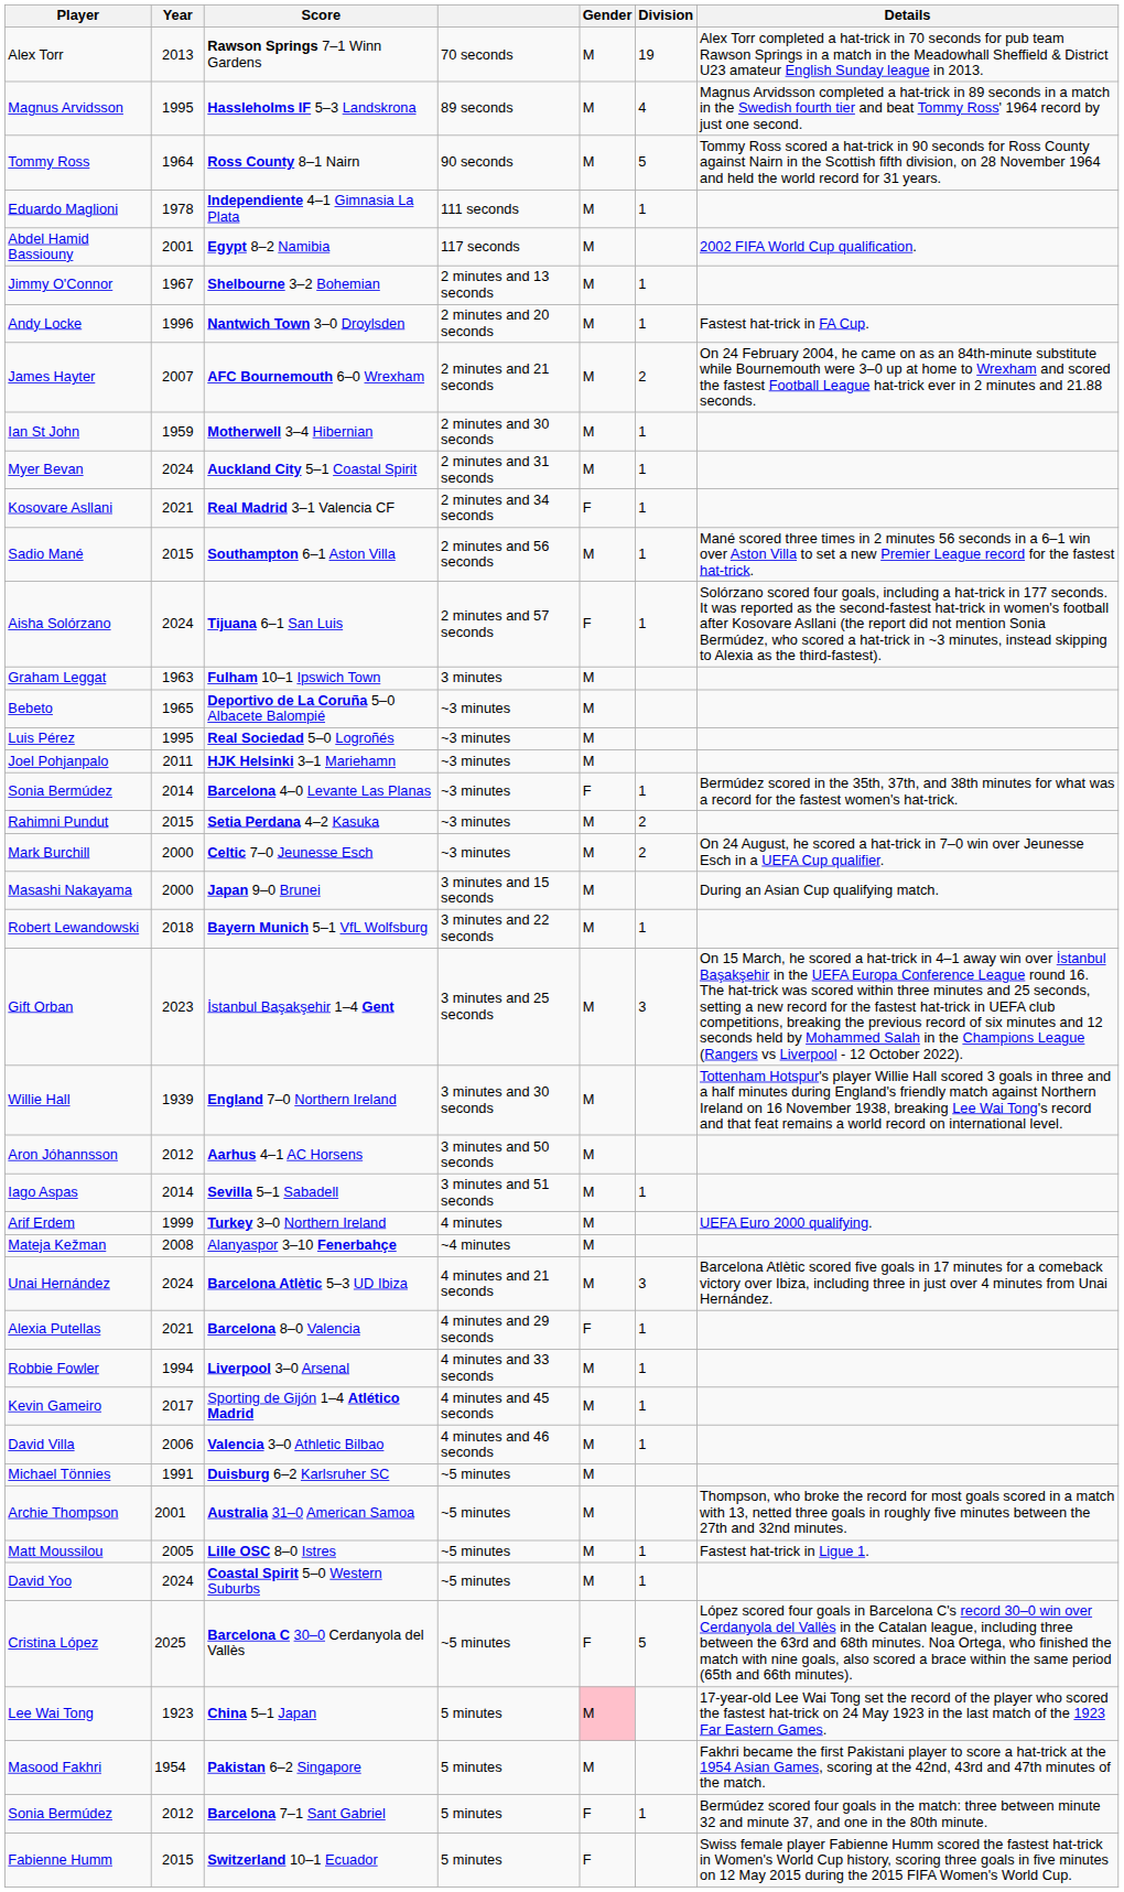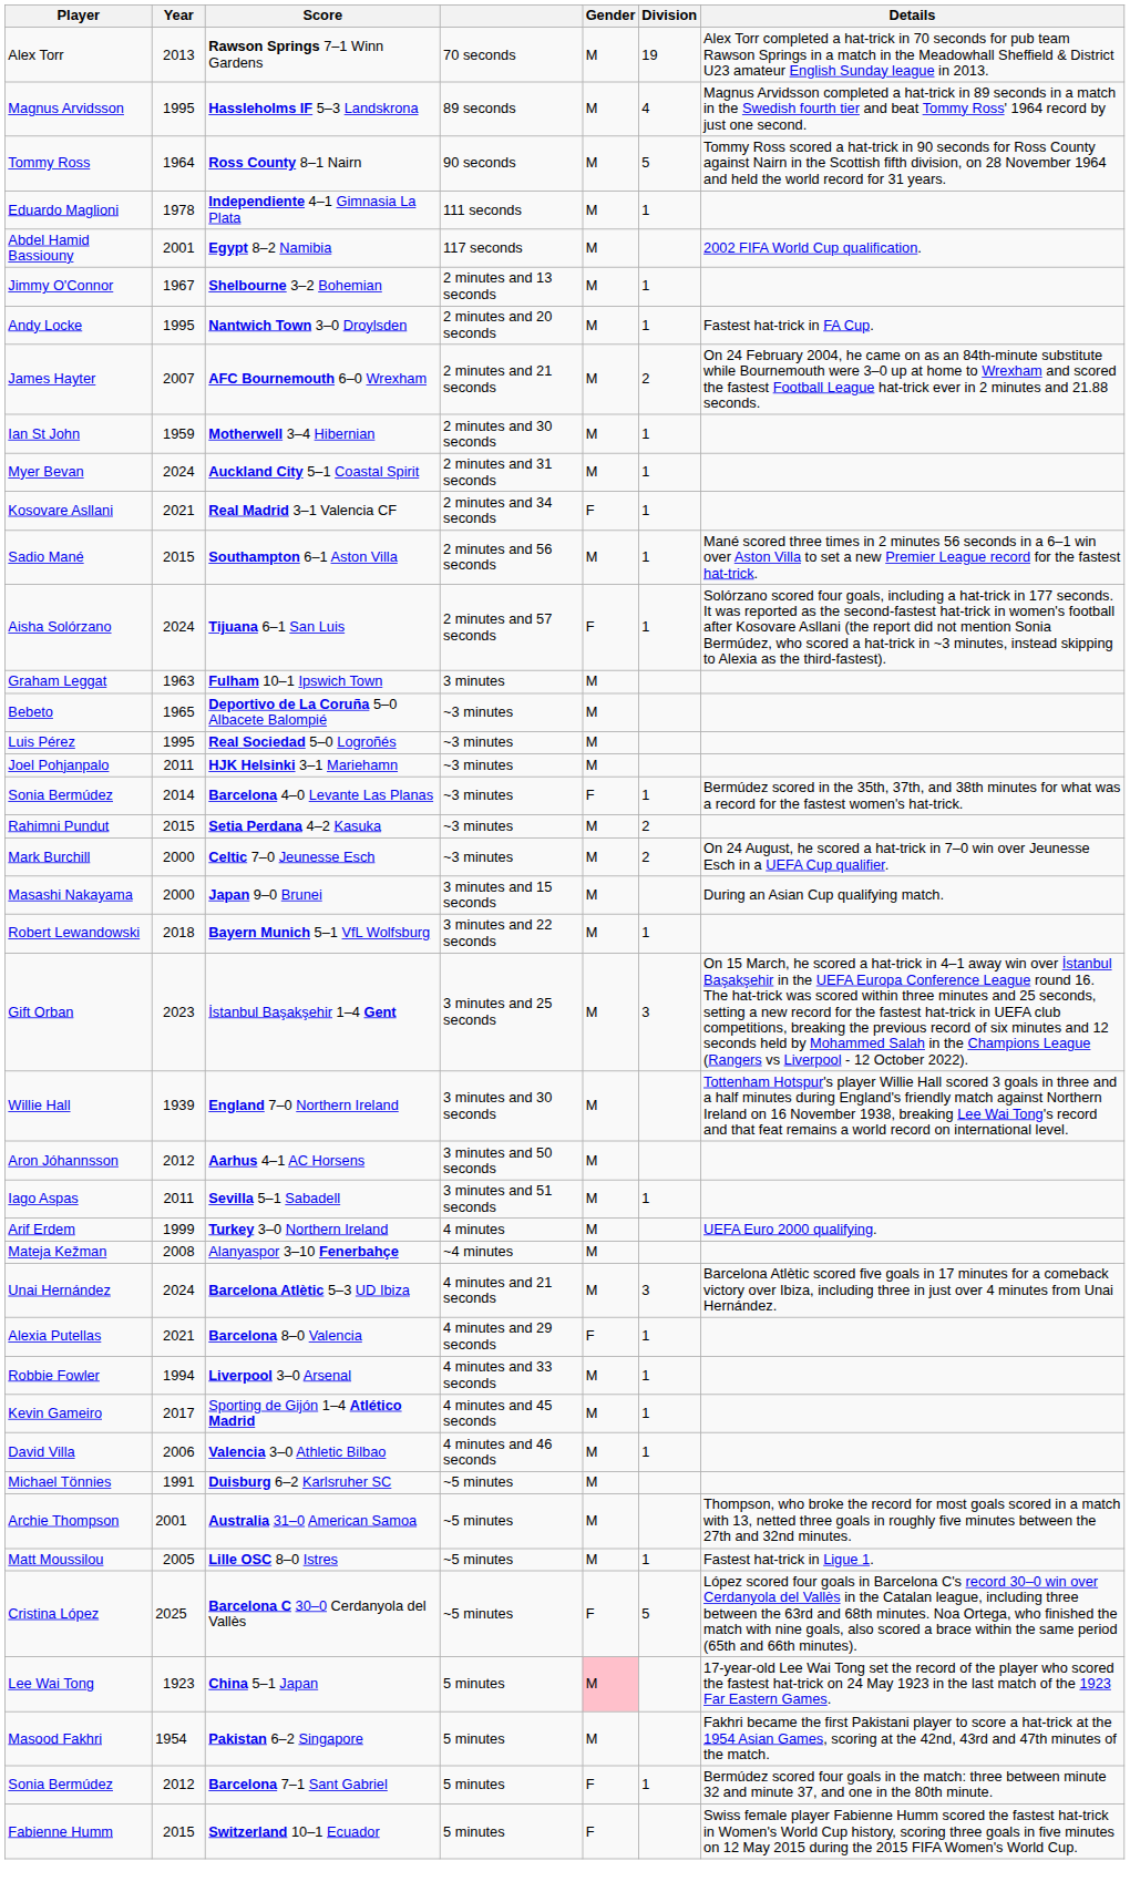 <table class="wikitable sortable" width=100%>
 <tr>
 <th width = 14%>Player</th>
 <th width = 5%>Year</th>
 <th width = 23%>Score</th>
 <th width = 14%></th>
 <th width = 1%>Gender</th>
 <th>Division</th>
 <th width="50%">Details</th>
 </tr>
 <tr>
 <td> Alex Torr</td>
 <td align=center>2013</td>
 <td><strong>Rawson Springs</strong> 7–1 Winn Gardens</td>
 <td>70 seconds</td>
 <td>M</td>
 <td>19</td>
 <td>Alex Torr completed a hat-trick in 70 seconds for pub team Rawson Springs in a match in the Meadowhall Sheffield & District U23 amateur <a href='#'>English Sunday league</a> in 2013.</td>
 </tr>
 <tr>
 <td> <a href='#'>Magnus Arvidsson</a></td>
 <td align=center>1995</td>
 <td><strong><a href='#'>Hassleholms IF</a></strong> 5–3 <a href='#'>Landskrona</a></td>
 <td>89 seconds</td>
 <td>M</td>
 <td>4</td>
 <td>Magnus Arvidsson completed a hat-trick in 89 seconds in a match in the <a href='#'>Swedish fourth tier</a> and beat <a href='#'>Tommy Ross</a>' 1964 record by just one second.</td>
 </tr>
 <tr>
 <td> <a href='#'>Tommy Ross</a></td>
 <td align=center>1964</td>
 <td><a href='#'><strong>Ross County</strong></a> 8–1 Nairn</td>
 <td>90 seconds</td>
 <td>M</td>
 <td>5</td>
 <td>Tommy Ross scored a hat-trick in 90 seconds for Ross County against Nairn in the Scottish fifth division, on 28 November 1964 and held the world record for 31 years.</td>
 </tr>
 <tr>
 <td> <a href='#'>Eduardo Maglioni</a></td>
 <td align=center>1978</td>
 <td><a href='#'><strong>Independiente</strong></a> 4–1 <a href='#'>Gimnasia La Plata</a></td>
 <td>111 seconds</td>
 <td>M</td>
 <td>1</td>
 <td></td>
 </tr>
 <tr>
 <td> <a href='#'>Abdel Hamid Bassiouny</a></td>
 <td align=center>2001</td>
 <td><a href='#'><strong>Egypt</strong></a> 8–2 <a href='#'>Namibia</a></td>
 <td>117 seconds</td>
 <td>M</td>
 <td></td>
 <td><a href='#'>2002 FIFA World Cup qualification</a>.</td>
 </tr>
 <tr>
 <td> <a href='#'>Jimmy O'Connor</a></td>
 <td align=center>1967</td>
 <td><a href='#'><strong>Shelbourne</strong></a> 3–2 <a href='#'>Bohemian</a></td>
 <td>2 minutes and 13 seconds</td>
 <td>M</td>
 <td>1</td>
 <td></td>
 </tr>
 <tr>
 <td> <a href='#'>Andy Locke</a></td>
-<td align=center>1996</td>
+<td align=center>1995</td>
 <td><a href='#'><strong>Nantwich Town</strong></a> 3–0 <a href='#'>Droylsden</a></td>
 <td>2 minutes and 20 seconds</td>
 <td>M</td>
 <td>1</td>
 <td>Fastest hat-trick in <a href='#'>FA Cup</a>.</td>
 </tr>
 <tr>
 <td> <a href='#'>James Hayter</a></td>
 <td align=center>2007</td>
 <td><strong><a href='#'>AFC Bournemouth</a></strong> 6–0 <a href='#'>Wrexham</a></td>
 <td>2 minutes and 21 seconds</td>
 <td>M</td>
 <td>2</td>
 <td>On 24 February 2004, he came on as an 84th-minute substitute while Bournemouth were 3–0 up at home to <a href='#'>Wrexham</a> and scored the fastest <a href='#'>Football League</a> hat-trick ever in 2 minutes and 21.88 seconds.</td>
 </tr>
 <tr>
 <td> <a href='#'>Ian St John</a></td>
 <td align=center>1959</td>
 <td><a href='#'><strong>Motherwell</strong></a> 3–4 <a href='#'>Hibernian</a></td>
 <td>2 minutes and 30 seconds</td>
 <td>M</td>
 <td>1</td>
 <td></td>
 </tr>
 <tr>
 <td> <a href='#'>Myer Bevan</a></td>
 <td align=center>2024</td>
 <td><a href='#'><strong>Auckland City</strong></a> 5–1 <a href='#'>Coastal Spirit</a></td>
 <td>2 minutes and 31 seconds</td>
 <td>M</td>
 <td>1</td>
 <td></td>
 </tr>
 <tr>
 <td> <a href='#'>Kosovare Asllani</a></td>
 <td align=center>2021</td>
 <td><a href='#'><strong>Real Madrid</strong></a> 3–1 Valencia CF</td>
 <td>2 minutes and 34 seconds</td>
 <td>F</td>
 <td>1</td>
 <td></td>
 </tr>
 <tr>
 <td> <a href='#'>Sadio Mané</a></td>
 <td align=center>2015</td>
 <td><a href='#'><strong>Southampton</strong></a> 6–1 <a href='#'>Aston Villa</a></td>
 <td>2 minutes and 56 seconds</td>
 <td>M</td>
 <td>1</td>
 <td>Mané scored three times in 2 minutes 56 seconds in a 6–1 win over <a href='#'>Aston Villa</a> to set a new <a href='#'>Premier League record</a> for the fastest <a href='#'>hat-trick</a>.</td>
 </tr>
 <tr>
 <td> <a href='#'>Aisha Solórzano</a></td>
 <td align=center>2024</td>
 <td><a href='#'><strong>Tijuana</strong></a> 6–1 <a href='#'>San Luis</a></td>
 <td>2 minutes and 57 seconds</td>
 <td>F</td>
 <td>1</td>
 <td>Solórzano scored four goals, including a hat-trick in 177 seconds. It was reported as the second-fastest hat-trick in women's football after Kosovare Asllani (the report did not mention Sonia Bermúdez, who scored a hat-trick in ~3 minutes, instead skipping to Alexia as the third-fastest).</td>
 </tr>
 <tr>
 <td> <a href='#'>Graham Leggat</a></td>
 <td align=center>1963</td>
 <td><a href='#'><strong>Fulham</strong></a> 10–1 <a href='#'>Ipswich Town</a></td>
 <td>3 minutes</td>
 <td>M</td>
 <td></td>
 <td></td>
 </tr>
 <tr>
 <td> <a href='#'>Bebeto</a></td>
 <td align=center>1965</td>
 <td><strong><a href='#'>Deportivo de La Coruña</a></strong> 5–0 <a href='#'>Albacete Balompié</a></td>
 <td>~3 minutes</td>
 <td>M</td>
 <td></td>
 <td></td>
 </tr>
 <tr>
 <td> <a href='#'>Luis Pérez</a></td>
 <td align=center>1995</td>
 <td><strong><a href='#'>Real Sociedad</a></strong> 5–0 <a href='#'>Logroñés</a></td>
 <td>~3 minutes</td>
 <td>M</td>
 <td></td>
 <td></td>
 </tr>
 <tr>
 <td> <a href='#'>Joel Pohjanpalo</a></td>
 <td align=center>2011</td>
 <td><a href='#'><strong>HJK Helsinki</strong></a> 3–1 <a href='#'>Mariehamn</a></td>
 <td>~3 minutes</td>
 <td>M</td>
 <td></td>
 <td></td>
 </tr>
 <tr>
 <td> <a href='#'>Sonia Bermúdez</a></td>
 <td align="center">2014</td>
 <td><a href='#'><strong>Barcelona</strong></a> 4–0 <a href='#'>Levante Las Planas</a></td>
 <td>~3 minutes</td>
 <td>F</td>
 <td>1</td>
 <td>Bermúdez scored in the 35th, 37th, and 38th minutes for what was a record for the fastest women's hat-trick.</td>
 </tr>
 <tr>
 <td> <a href='#'>Rahimni Pundut</a></td>
 <td align=center>2015</td>
 <td><strong><a href='#'>Setia Perdana</a></strong> 4–2 <a href='#'>Kasuka</a></td>
 <td>~3 minutes</td>
 <td>M</td>
 <td>2</td>
 <td></td>
 </tr>
 <tr>
 <td> <a href='#'>Mark Burchill</a></td>
 <td align=center>2000</td>
 <td><a href='#'><strong>Celtic</strong></a> 7–0 <a href='#'>Jeunesse Esch</a></td>
 <td>~3 minutes</td>
 <td>M</td>
 <td>2</td>
 <td>On 24 August, he scored a hat-trick in 7–0 win over Jeunesse Esch in a <a href='#'>UEFA Cup qualifier</a>.</td>
 </tr>
 <tr>
 <td> <a href='#'>Masashi Nakayama</a></td>
 <td align=center>2000</td>
 <td><a href='#'><strong>Japan</strong></a> 9–0 <a href='#'>Brunei</a></td>
 <td>3 minutes and 15 seconds</td>
 <td>M</td>
 <td></td>
 <td>During an Asian Cup qualifying match.</td>
 </tr>
 <tr>
 <td> <a href='#'>Robert Lewandowski</a></td>
 <td align=center>2018</td>
 <td><a href='#'><strong>Bayern Munich</strong></a> 5–1 <a href='#'>VfL Wolfsburg</a></td>
 <td>3 minutes and 22 seconds</td>
 <td>M</td>
 <td>1</td>
 <td></td>
 </tr>
 <tr>
 <td> <a href='#'>Gift Orban</a></td>
 <td align=center>2023</td>
 <td><a href='#'>İstanbul Başakşehir</a> 1–4 <a href='#'><strong>Gent</strong></a></td>
 <td>3 minutes and 25 seconds</td>
 <td>M</td>
 <td>3</td>
 <td>On 15 March, he scored a hat-trick in 4–1 away win over <a href='#'>İstanbul Başakşehir</a> in the <a href='#'>UEFA Europa Conference League</a> round 16. The hat-trick was scored within three minutes and 25 seconds, setting a new record for the fastest hat-trick in UEFA club competitions, breaking the previous record of six minutes and 12 seconds held by <a href='#'>Mohammed Salah</a> in the <a href='#'>Champions League</a> (<a href='#'>Rangers</a> vs <a href='#'>Liverpool</a> - 12 October 2022).</td>
 </tr>
 <tr>
 <td> <a href='#'>Willie Hall</a></td>
 <td align=center>1939</td>
 <td><a href='#'><strong>England</strong></a> 7–0 <a href='#'>Northern Ireland</a></td>
 <td>3 minutes and 30 seconds</td>
 <td>M</td>
 <td></td>
 <td><a href='#'>Tottenham Hotspur</a>'s player Willie Hall scored 3 goals in three and a half minutes during England's friendly match against Northern Ireland on 16 November 1938, breaking <a href='#'>Lee Wai Tong</a>'s record and that feat remains a world record on international level.</td>
 </tr>
 <tr>
 <td> <a href='#'>Aron Jóhannsson</a></td>
 <td align=center>2012</td>
 <td><a href='#'><strong>Aarhus</strong></a> 4–1 <a href='#'>AC Horsens</a></td>
 <td>3 minutes and 50 seconds</td>
 <td>M</td>
 <td></td>
 <td></td>
 </tr>
 <tr>
 <td> <a href='#'>Iago Aspas</a></td>
-<td align=center>2014</td>
+<td align=center>2011</td>
 <td><a href='#'><strong>Sevilla</strong></a> 5–1 <a href='#'>Sabadell</a></td>
 <td>3 minutes and 51 seconds</td>
 <td>M</td>
 <td>1</td>
 <td></td>
 </tr>
 <tr>
 <td> <a href='#'>Arif Erdem</a></td>
 <td align=center>1999</td>
 <td><a href='#'><strong>Turkey</strong></a> 3–0 <a href='#'>Northern Ireland</a></td>
 <td>4 minutes</td>
 <td>M</td>
 <td></td>
 <td><a href='#'>UEFA Euro 2000 qualifying</a>.</td>
 </tr>
 <tr>
 <td> <a href='#'>Mateja Kežman</a></td>
 <td align=center>2008</td>
 <td><a href='#'>Alanyaspor</a> 3–10 <a href='#'><strong>Fenerbahçe</strong></a></td>
 <td>~4 minutes</td>
 <td>M</td>
 <td></td>
 <td></td>
 </tr>
 <tr>
 <td> <a href='#'>Unai Hernández</a></td>
 <td align=center>2024</td>
 <td><a href='#'><strong>Barcelona Atlètic</strong></a> 5–3 <a href='#'>UD Ibiza</a></td>
 <td>4 minutes and 21 seconds</td>
 <td>M</td>
 <td>3</td>
 <td>Barcelona Atlètic scored five goals in 17 minutes for a comeback victory over Ibiza, including three in just over 4 minutes from Unai Hernández.</td>
 </tr>
 <tr>
 <td> <a href='#'>Alexia Putellas</a></td>
 <td align=center>2021</td>
 <td><a href='#'><strong>Barcelona</strong></a> 8–0 <a href='#'>Valencia</a></td>
 <td>4 minutes and 29 seconds</td>
 <td>F</td>
 <td>1</td>
 <td></td>
 </tr>
 <tr>
 <td> <a href='#'>Robbie Fowler</a></td>
 <td align=center>1994</td>
 <td><a href='#'><strong>Liverpool</strong></a> 3–0 <a href='#'>Arsenal</a></td>
 <td>4 minutes and 33 seconds</td>
 <td>M</td>
 <td>1</td>
 <td></td>
 </tr>
 <tr>
 <td> <a href='#'>Kevin Gameiro</a></td>
 <td align=center>2017</td>
 <td><a href='#'>Sporting de Gijón</a> 1–4 <strong><a href='#'>Atlético Madrid</a></strong></td>
 <td>4 minutes and 45 seconds</td>
 <td>M</td>
 <td>1</td>
 <td></td>
 </tr>
 <tr>
 <td> <a href='#'>David Villa</a></td>
 <td align=center>2006</td>
 <td><a href='#'><strong>Valencia</strong></a> 3–0 <a href='#'>Athletic Bilbao</a></td>
 <td>4 minutes and 46 seconds</td>
 <td>M</td>
 <td>1</td>
 <td></td>
 </tr>
 <tr>
 <td> <a href='#'>Michael Tönnies</a></td>
 <td align=center>1991</td>
 <td><a href='#'><strong>Duisburg</strong></a> 6–2 <a href='#'>Karlsruher SC</a></td>
 <td>~5 minutes</td>
 <td>M</td>
 <td></td>
 <td></td>
 </tr>
 <tr>
 <td> <a href='#'>Archie Thompson</a></td>
 <td>2001</td>
 <td><a href='#'><strong>Australia</strong></a> <a href='#'>31–0</a> <a href='#'>American Samoa</a></td>
 <td>~5 minutes</td>
 <td>M</td>
 <td></td>
 <td>Thompson, who broke the record for most goals scored in a match with 13, netted three goals in roughly five minutes between the 27th and 32nd minutes.</td>
 </tr>
 <tr>
 <td> <a href='#'>Matt Moussilou</a></td>
 <td align=center>2005</td>
 <td><strong><a href='#'>Lille OSC</a></strong> 8–0 <a href='#'>Istres</a></td>
 <td>~5 minutes</td>
 <td>M</td>
 <td>1</td>
 <td>Fastest hat-trick in <a href='#'>Ligue 1</a>.</td>
 </tr>
 <tr>
-<td> <a href='#'>David Yoo</a></td>
-<td align=center>2024</td>
-<td><a href='#'><strong>Coastal Spirit</strong></a> 5–0 <a href='#'>Western Suburbs</a></td>
-<td>~5 minutes</td>
-<td>M</td>
-<td>1</td>
-<td></td>
-</tr>
-<tr>
 <td> <a href='#'>Cristina López</a></td>
 <td>2025</td>
 <td><a href='#'><strong>Barcelona C</strong></a> <a href='#'>30–0</a> Cerdanyola del Vallès</td>
 <td>~5 minutes</td>
 <td>F</td>
 <td>5</td>
 <td>López scored four goals in Barcelona C's <a href='#'>record 30–0 win over Cerdanyola del Vallès</a> in the Catalan league, including three between the 63rd and 68th minutes. Noa Ortega, who finished the match with nine goals, also scored a brace within the same period (65th and 66th minutes).</td>
 </tr>
 <tr>
 <td> <a href='#'>Lee Wai Tong</a></td>
 <td align=center>1923</td>
 <td><a href='#'><strong>China</strong></a> 5–1 <a href='#'>Japan</a></td>
 <td>5 minutes</td>
 <td style="background: pink;">M</td>
 <td></td>
 <td>17-year-old Lee Wai Tong set the record of the player who scored the fastest hat-trick on 24 May 1923 in the last match of the <a href='#'>1923 Far Eastern Games</a>.</td>
 </tr>
 <tr>
 <td> <a href='#'>Masood Fakhri</a></td>
 <td>1954</td>
 <td><strong><a href='#'>Pakistan</a></strong> 6–2 <a href='#'>Singapore</a></td>
 <td>5 minutes</td>
 <td>M</td>
 <td></td>
 <td>Fakhri became the first Pakistani player to score a hat-trick at the <a href='#'>1954 Asian Games</a>, scoring at the 42nd, 43rd and 47th minutes of the match.</td>
 </tr>
 <tr>
 <td> <a href='#'>Sonia Bermúdez</a></td>
 <td align=center>2012</td>
 <td><a href='#'><strong>Barcelona</strong></a> 7–1 <a href='#'>Sant Gabriel</a></td>
 <td>5 minutes</td>
 <td>F</td>
 <td>1</td>
 <td>Bermúdez scored four goals in the match: three between minute 32 and minute 37, and one in the 80th minute.</td>
 </tr>
 <tr>
 <td> <a href='#'>Fabienne Humm</a></td>
 <td align=center>2015</td>
 <td><strong><a href='#'>Switzerland</a></strong> 10–1 <a href='#'>Ecuador</a></td>
 <td>5 minutes</td>
 <td>F</td>
 <td></td>
 <td>Swiss female player Fabienne Humm scored the fastest hat-trick in Women's World Cup history, scoring three goals in five minutes on 12 May 2015 during the 2015 FIFA Women's World Cup.</td>
 </tr>
 </table>
